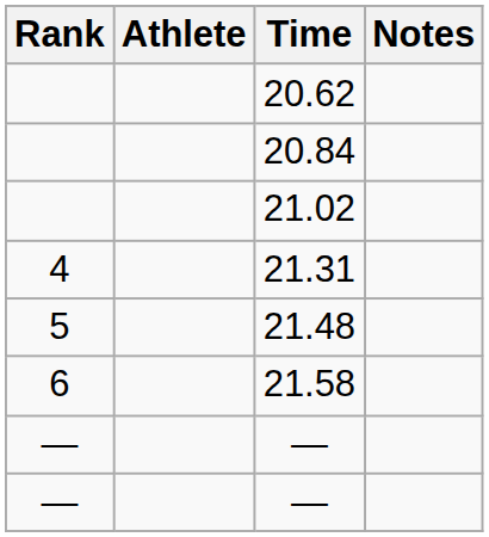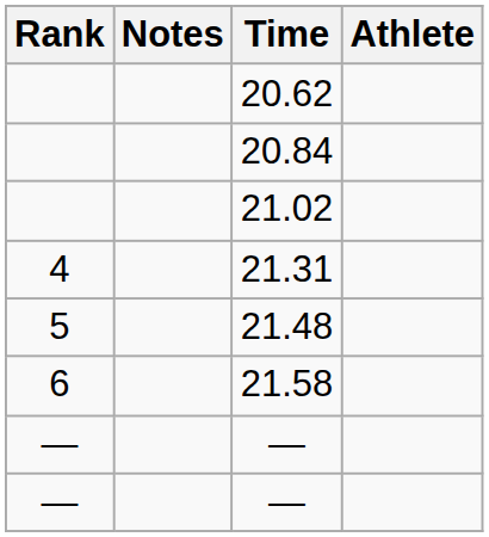 <table class="wikitable sortable" style="text-align:center">
 <tr>
 <th>Rank</th>
+<th>Notes</th>
+<th>Time</th>
 <th>Athlete</th>
-<th>Time</th>
-<th>Notes</th>
 </tr>
 <tr>
 <td></td>
+<td></td>
+<td>20.62</td>
 <td align=left></td>
-<td>20.62</td>
-<td></td>
 </tr>
 <tr>
 <td></td>
+<td></td>
+<td>20.84</td>
 <td align=left></td>
-<td>20.84</td>
-<td></td>
 </tr>
 <tr>
 <td></td>
+<td></td>
+<td>21.02</td>
 <td align=left></td>
-<td>21.02</td>
-<td></td>
 </tr>
 <tr>
 <td>4</td>
+<td></td>
+<td>21.31</td>
 <td align=left></td>
-<td>21.31</td>
-<td></td>
 </tr>
 <tr>
 <td>5</td>
+<td></td>
+<td>21.48</td>
 <td align=left></td>
-<td>21.48</td>
-<td></td>
 </tr>
 <tr>
 <td>6</td>
+<td></td>
+<td>21.58</td>
 <td align=left></td>
-<td>21.58</td>
-<td></td>
 </tr>
 <tr>
 <td>—</td>
+<td></td>
+<td>—</td>
 <td align="left"></td>
-<td>—</td>
-<td></td>
 </tr>
 <tr>
 <td>—</td>
+<td></td>
+<td>—</td>
 <td align="left"></td>
-<td>—</td>
-<td></td>
 </tr>
 </table>
